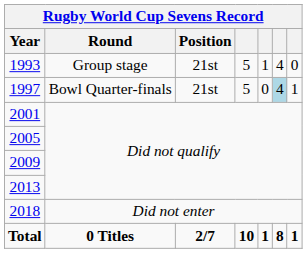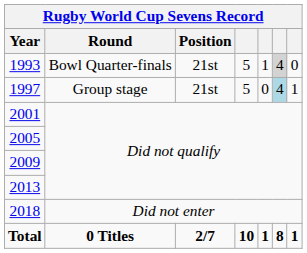 <table class="wikitable" style="text-align: center;">
 <tr>
 <th colspan=10><a href='#'>Rugby World Cup Sevens Record</a></th>
 </tr>
 <tr>
 <th>Year</th>
 <th>Round</th>
 <th>Position</th>
 <th></th>
 <th></th>
 <th></th>
 <th></th>
 </tr>
 <tr>
 <td> <a href='#'>1993</a></td>
-<td>Group stage</td>
+<td>Bowl Quarter-finals</td>
 <td>21st</td>
 <td>5</td>
 <td>1</td>
-<td>4</td>
+<td style="background: lightgrey;">4</td>
 <td>0</td>
 </tr>
 <tr>
 <td> <a href='#'>1997</a></td>
-<td>Bowl Quarter-finals</td>
+<td>Group stage</td>
 <td>21st</td>
 <td>5</td>
 <td>0</td>
 <td style="background: lightblue;">4</td>
 <td>1</td>
 </tr>
 <tr>
 <td> <a href='#'>2001</a></td>
 <td rowspan=4 colspan=6><em>Did not qualify</em></td>
 </tr>
 <tr>
 <td> <a href='#'>2005</a></td>
 </tr>
 <tr>
 <td> <a href='#'>2009</a></td>
 </tr>
 <tr>
 <td> <a href='#'>2013</a></td>
 </tr>
 <tr>
 <td> <a href='#'>2018</a></td>
 <td colspan="6"><em>Did not enter</em></td>
 </tr>
 <tr>
 <td colspan=1><strong>Total</strong></td>
 <td><strong>0 Titles</strong></td>
 <td><strong>2/7</strong></td>
 <td><strong>10</strong></td>
 <td><strong>1</strong></td>
 <td><strong>8</strong></td>
 <td><strong>1</strong></td>
 </tr>
 </table>
